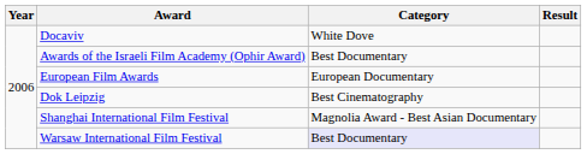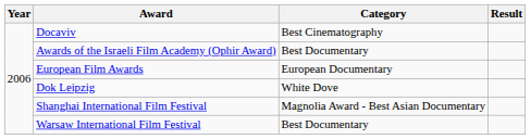 <table class="wikitable">
 <tr>
 <th>Year</th>
 <th>Award</th>
 <th>Category</th>
 <th>Result</th>
 </tr>
 <tr>
 <td rowspan="6">2006</td>
 <td><a href='#'>Docaviv</a></td>
-<td>White Dove</td>
+<td>Best Cinematography</td>
 <td></td>
 </tr>
 <tr>
 <td><a href='#'>Awards of the Israeli Film Academy (Ophir Award)</a></td>
 <td>Best Documentary</td>
 <td></td>
 </tr>
 <tr>
 <td><a href='#'>European Film Awards</a></td>
 <td>European Documentary</td>
 <td></td>
 </tr>
 <tr>
 <td><a href='#'>Dok Leipzig</a></td>
-<td>Best Cinematography</td>
+<td>White Dove</td>
 <td></td>
 </tr>
 <tr>
 <td><a href='#'>Shanghai International Film Festival</a></td>
 <td>Magnolia Award - Best Asian Documentary</td>
 <td></td>
 </tr>
 <tr>
 <td><a href='#'>Warsaw International Film Festival</a></td>
-<td style="background: lavender;">Best Documentary</td>
+<td>Best Documentary</td>
 <td></td>
 </tr>
 </table>
